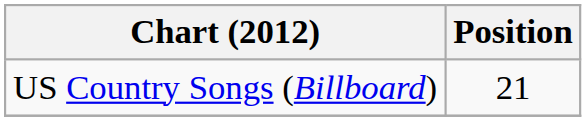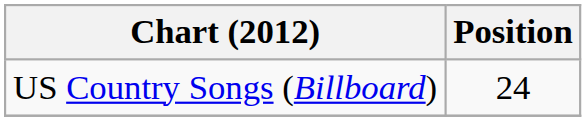 <table class="wikitable sortable">
 <tr>
 <th scope="col">Chart (2012)</th>
 <th scope="col">Position</th>
 </tr>
 <tr>
 <td>US <a href='#'>Country Songs</a> (<em><a href='#'>Billboard</a></em>)</td>
-<td align="center">21</td>
+<td align="center">24</td>
 </tr>
 <tr>
 </tr>
 </table>
